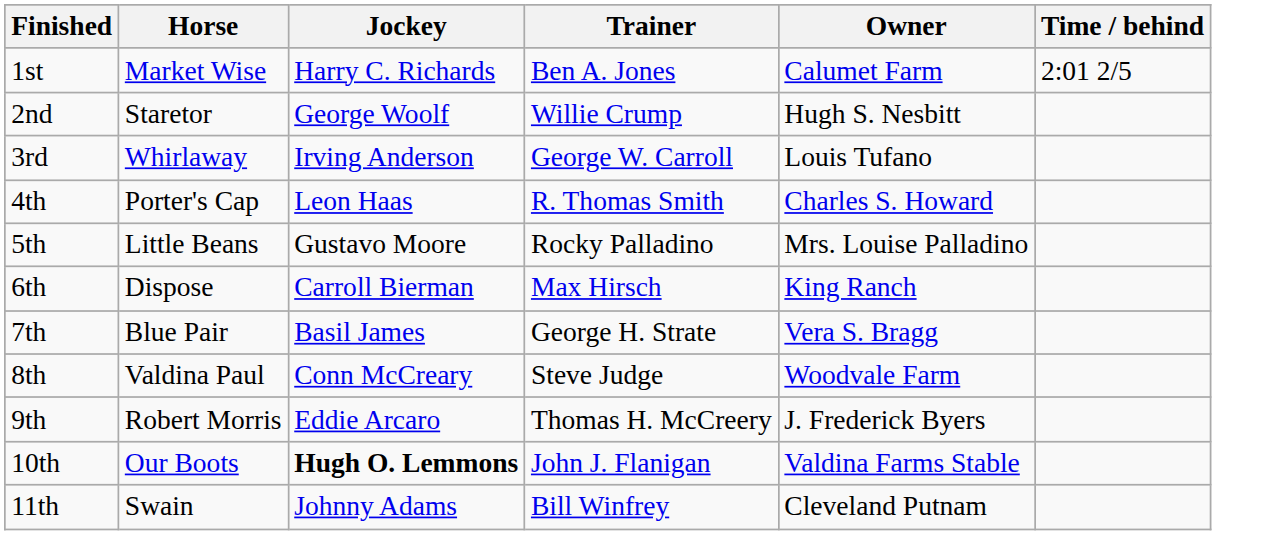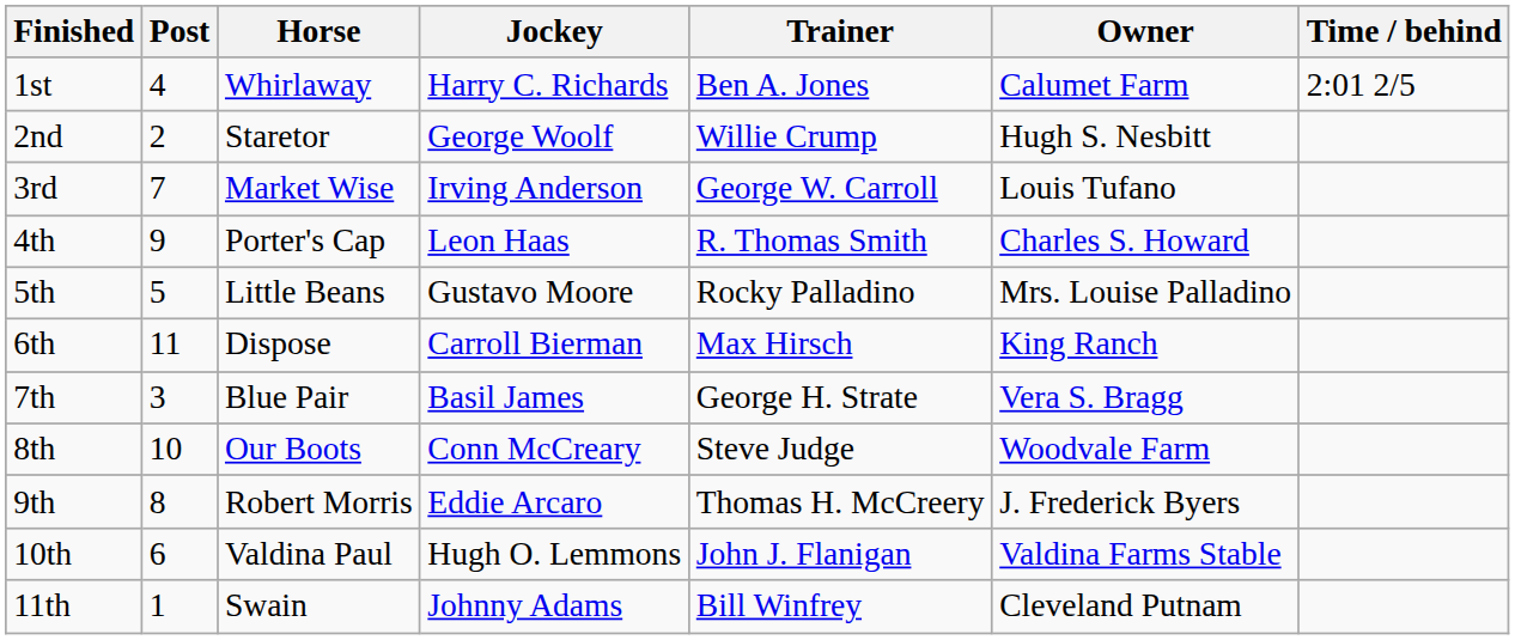 <table class="wikitable">
 <tr>
 <th>Finished</th>
+<th>Post</th>
 <th>Horse</th>
 <th>Jockey</th>
 <th>Trainer</th>
 <th>Owner</th>
 <th>Time / behind</th>
 </tr>
 <tr>
 <td>1st</td>
-<td><a href='#'>Market Wise</a></td>
+<td>4</td>
+<td><a href='#'>Whirlaway</a></td>
 <td><a href='#'>Harry C. Richards</a></td>
 <td><a href='#'>Ben A. Jones</a></td>
 <td><a href='#'>Calumet Farm</a></td>
 <td>2:01 2/5</td>
 </tr>
 <tr>
 <td>2nd</td>
+<td>2</td>
 <td>Staretor</td>
 <td><a href='#'>George Woolf</a></td>
 <td><a href='#'>Willie Crump</a></td>
 <td>Hugh S. Nesbitt</td>
 <td></td>
 </tr>
 <tr>
 <td>3rd</td>
-<td><a href='#'>Whirlaway</a></td>
+<td>7</td>
+<td><a href='#'>Market Wise</a></td>
 <td><a href='#'>Irving Anderson</a></td>
 <td><a href='#'>George W. Carroll</a></td>
 <td>Louis Tufano</td>
 <td></td>
 </tr>
 <tr>
 <td>4th</td>
+<td>9</td>
 <td>Porter's Cap</td>
 <td><a href='#'>Leon Haas</a></td>
 <td><a href='#'>R. Thomas Smith</a></td>
 <td><a href='#'>Charles S. Howard</a></td>
 <td></td>
 </tr>
 <tr>
 <td>5th</td>
+<td>5</td>
 <td>Little Beans</td>
 <td>Gustavo Moore</td>
 <td>Rocky Palladino</td>
 <td>Mrs. Louise Palladino</td>
 <td></td>
 </tr>
 <tr>
 <td>6th</td>
+<td>11</td>
 <td>Dispose</td>
 <td><a href='#'>Carroll Bierman</a></td>
 <td><a href='#'>Max Hirsch</a></td>
 <td><a href='#'>King Ranch</a></td>
 <td></td>
 </tr>
 <tr>
 <td>7th</td>
+<td>3</td>
 <td>Blue Pair</td>
 <td><a href='#'>Basil James</a></td>
 <td>George H. Strate</td>
 <td><a href='#'>Vera S. Bragg</a></td>
 <td></td>
 </tr>
 <tr>
 <td>8th</td>
-<td>Valdina Paul</td>
+<td>10</td>
+<td><a href='#'>Our Boots</a></td>
 <td><a href='#'>Conn McCreary</a></td>
 <td>Steve Judge</td>
 <td><a href='#'>Woodvale Farm</a></td>
 <td></td>
 </tr>
 <tr>
 <td>9th</td>
+<td>8</td>
 <td>Robert Morris</td>
 <td><a href='#'>Eddie Arcaro</a></td>
 <td>Thomas H. McCreery</td>
 <td>J. Frederick Byers</td>
 <td></td>
 </tr>
 <tr>
 <td>10th</td>
-<td><a href='#'>Our Boots</a></td>
-<td><strong>Hugh O. Lemmons</strong></td>
+<td>6</td>
+<td>Valdina Paul</td>
+<td>Hugh O. Lemmons</td>
 <td><a href='#'>John J. Flanigan</a></td>
 <td><a href='#'>Valdina Farms Stable</a></td>
 <td></td>
 </tr>
 <tr>
 <td>11th</td>
+<td>1</td>
 <td>Swain</td>
 <td><a href='#'>Johnny Adams</a></td>
 <td><a href='#'>Bill Winfrey</a></td>
 <td>Cleveland Putnam</td>
 <td></td>
 </tr>
 </table>
